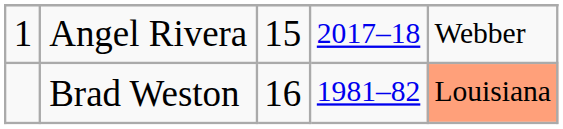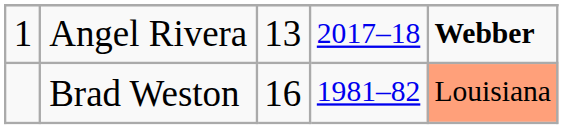 <table class="wikitable">
 <tr>
 </tr>
 <tr>
 <td>1</td>
 <td>Angel Rivera</td>
-<td>15</td>
+<td>13</td>
 <td style="font-size:80%;"><a href='#'>2017–18</a></td>
-<td style="font-size:80%;">Webber</td>
+<td style="font-size:80%;"><strong>Webber</strong></td>
 </tr>
 <tr>
 <td></td>
 <td>Brad Weston</td>
 <td>16</td>
 <td style="font-size:80%;"><a href='#'>1981–82</a></td>
 <td style="background: lightsalmon; font-size:80%;">Louisiana</td>
 </tr>
 </table>
